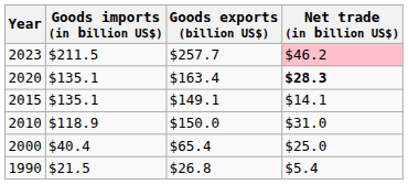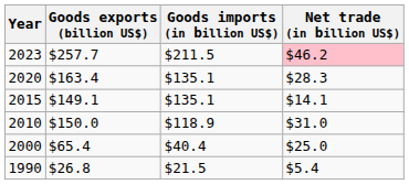 <table class="wikitable">
 <tr>
 <th>Year</th>
+<th>Goods exports<br><small>(billion US$)</small></th>
 <th>Goods imports<br><small>(in</small> b<small>illion US$)</small></th>
-<th>Goods exports<br><small>(billion US$)</small></th>
 <th>Net trade<br><small>(in</small> b<small>illion US$)</small></th>
 </tr>
 <tr>
 <td>2023</td>
+<td>$257.7</td>
 <td>$211.5</td>
-<td>$257.7</td>
 <td style="background: pink;">$46.2</td>
 </tr>
 <tr>
 <td>2020</td>
+<td>$163.4</td>
 <td>$135.1</td>
-<td>$163.4</td>
-<td><strong>$28.3</strong></td>
+<td>$28.3</td>
 </tr>
 <tr>
 <td>2015</td>
+<td>$149.1</td>
 <td>$135.1</td>
-<td>$149.1</td>
 <td>$14.1</td>
 </tr>
 <tr>
 <td>2010</td>
+<td>$150.0</td>
 <td>$118.9</td>
-<td>$150.0</td>
 <td>$31.0</td>
 </tr>
 <tr>
 <td>2000</td>
+<td>$65.4</td>
 <td>$40.4</td>
-<td>$65.4</td>
 <td>$25.0</td>
 </tr>
 <tr>
 <td>1990</td>
+<td>$26.8</td>
 <td>$21.5</td>
-<td>$26.8</td>
 <td>$5.4</td>
 </tr>
 </table>
